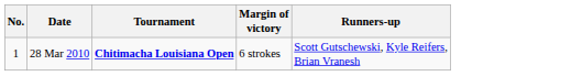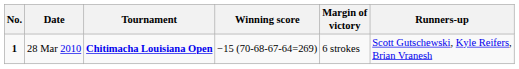 <table class="wikitable" style="font-size:95%;">
 <tr>
 <th>No.</th>
 <th>Date</th>
 <th>Tournament</th>
+<th>Winning score</th>
 <th>Margin of<br>victory</th>
 <th>Runners-up</th>
 </tr>
 <tr>
-<td align=center>1</td>
+<td align=center><strong>1</strong></td>
 <td align=right>28 Mar <a href='#'>2010</a></td>
 <td><strong><a href='#'>Chitimacha Louisiana Open</a></strong></td>
+<td>−15 (70-68-67-64=269)</td>
 <td>6 strokes</td>
 <td> <a href='#'>Scott Gutschewski</a>,  <a href='#'>Kyle Reifers</a>,<br> <a href='#'>Brian Vranesh</a></td>
 </tr>
 </table>
